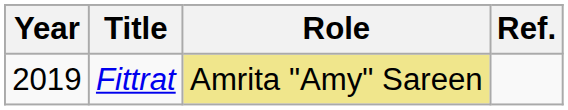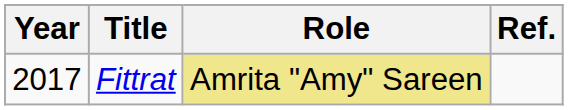 <table class="wikitable sortable">
 <tr>
 <th>Year</th>
 <th>Title</th>
 <th>Role</th>
 <th>Ref.</th>
 </tr>
 <tr>
-<td>2019</td>
+<td>2017</td>
 <td><em><a href='#'>Fittrat</a></em></td>
 <td style="background: khaki;">Amrita "Amy" Sareen</td>
 <td></td>
 </tr>
 </table>
